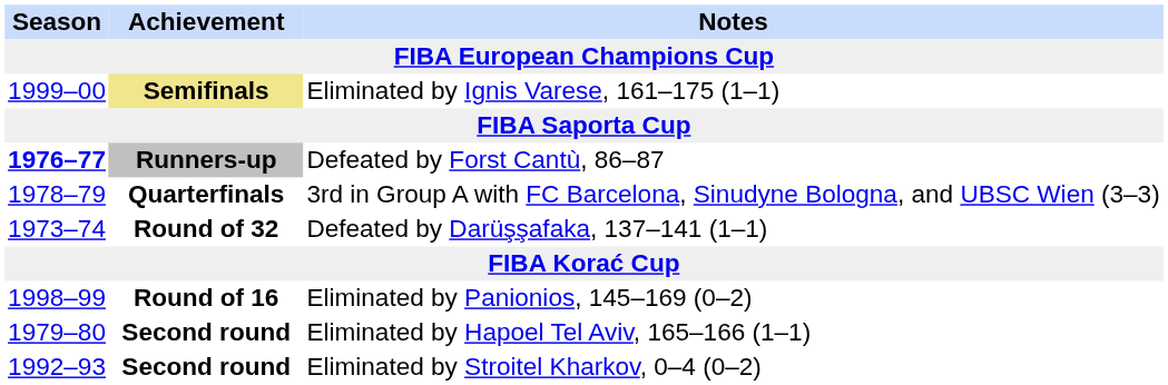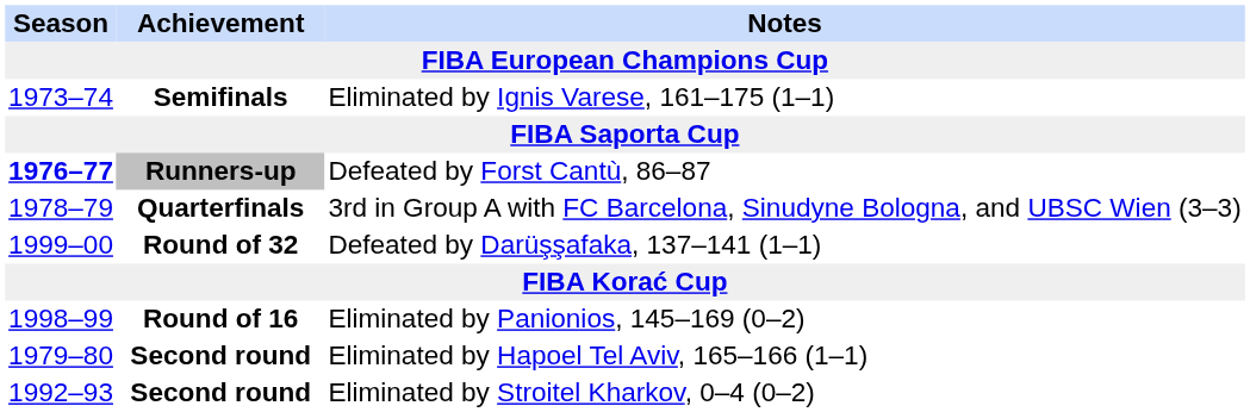 <table class="toccolours" border="0" cellpadding="2" cellspacing="0" align="left" style="margin:0.5em;">
 <tr bgcolor=#CADCFB>
 <th>Season</th>
 <th style="width:120px;">Achievement</th>
 <th>Notes</th>
 </tr>
 <tr>
 <th colspan="4" bgcolor=#EFEFEF><a href='#'>FIBA European Champions Cup</a></th>
 </tr>
 <tr>
-<td align="center"><a href='#'>1999–00</a></td>
-<td align="center" style="background: khaki;"><strong>Semifinals</strong></td>
+<td align="center"><a href='#'>1973–74</a></td>
+<td align="center"><strong>Semifinals</strong></td>
 <td align="left">Eliminated by <a href='#'>Ignis Varese</a>, 161–175 (1–1)</td>
 </tr>
 <tr>
 <th colspan="4" bgcolor=#EFEFEF><a href='#'>FIBA Saporta Cup</a></th>
 </tr>
 <tr>
 <td align="center"><strong><a href='#'>1976–77</a></strong></td>
 <td align="center" bgcolor= silver><strong>Runners-up</strong></td>
 <td align="left">Defeated by <a href='#'>Forst Cantù</a>, 86–87</td>
 </tr>
 <tr>
 <td align="center"><a href='#'>1978–79</a></td>
 <td align="center"><strong>Quarterfinals</strong></td>
 <td align="left">3rd in Group A with <a href='#'>FC Barcelona</a>, <a href='#'>Sinudyne Bologna</a>, and <a href='#'>UBSC Wien</a> (3–3)</td>
 </tr>
 <tr>
-<td align="center"><a href='#'>1973–74</a></td>
+<td align="center"><a href='#'>1999–00</a></td>
 <td align="center"><strong>Round of 32</strong></td>
 <td align="left">Defeated by <a href='#'>Darüşşafaka</a>, 137–141 (1–1)</td>
 </tr>
 <tr>
 <th colspan="4" bgcolor=#EFEFEF><a href='#'>FIBA Korać Cup</a></th>
 </tr>
 <tr>
 <td align="center"><a href='#'>1998–99</a></td>
 <td align="center"><strong>Round of 16</strong></td>
 <td align="left">Eliminated by <a href='#'>Panionios</a>, 145–169 (0–2)</td>
 </tr>
 <tr>
 <td align="center"><a href='#'>1979–80</a></td>
 <td align="center"><strong>Second round</strong></td>
 <td align="left">Eliminated by <a href='#'>Hapoel Tel Aviv</a>, 165–166 (1–1)</td>
 </tr>
 <tr>
 <td align="center"><a href='#'>1992–93</a></td>
 <td align="center"><strong>Second round</strong></td>
 <td align="left">Eliminated by <a href='#'>Stroitel Kharkov</a>, 0–4 (0–2)</td>
 </tr>
 <tr>
 </tr>
 </table>
